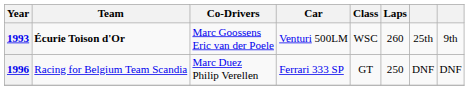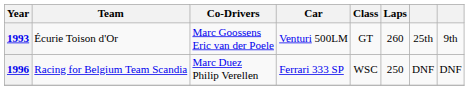 <table class="wikitable" style="text-align:center; font-size:90%">
 <tr>
 <th>Year</th>
 <th>Team</th>
 <th>Co-Drivers</th>
 <th>Car</th>
 <th>Class</th>
 <th>Laps</th>
 <th></th>
 <th></th>
 </tr>
 <tr>
 <th><a href='#'>1993</a></th>
-<td align="left"><strong> Écurie Toison d'Or</strong></td>
+<td align="left"> Écurie Toison d'Or</td>
 <td align="left"> <a href='#'>Marc Goossens</a><br> <a href='#'>Eric van der Poele</a></td>
 <td align="left"><a href='#'>Venturi</a> 500LM</td>
-<td>WSC</td>
+<td>GT</td>
 <td>260</td>
 <td>25th</td>
 <td>9th</td>
 </tr>
 <tr>
 <th><a href='#'>1996</a></th>
 <td align="left"> <a href='#'>Racing for Belgium Team Scandia</a></td>
 <td align="left"> <a href='#'>Marc Duez</a><br> Philip Verellen</td>
 <td align="left"><a href='#'>Ferrari 333 SP</a></td>
-<td>GT</td>
+<td>WSC</td>
 <td>250</td>
 <td>DNF</td>
 <td>DNF</td>
 </tr>
 <tr>
 </tr>
 </table>
